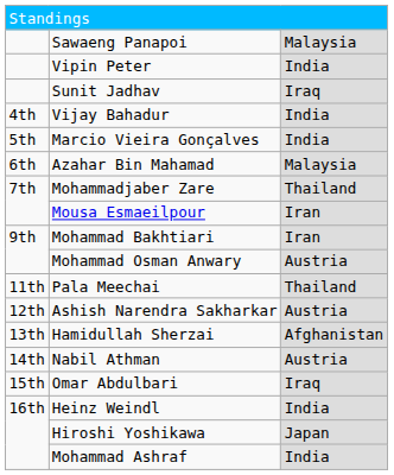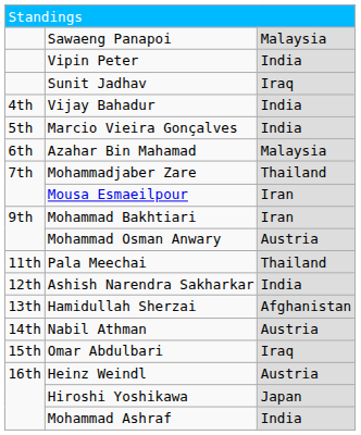 <table class="wikitable">
 <tr>
 <td colspan="3" style="background:#00baff;color:#fff">Standings</td>
 </tr>
 <tr>
 <td></td>
 <td>Sawaeng Panapoi</td>
 <td style="background:#dddddd"> Malaysia</td>
 </tr>
 <tr>
 <td></td>
 <td>Vipin Peter</td>
 <td style="background:#dddddd"> India</td>
 </tr>
 <tr>
 <td></td>
 <td>Sunit Jadhav</td>
 <td style="background:#dddddd"> Iraq</td>
 </tr>
 <tr>
 <td>4th</td>
 <td>Vijay Bahadur</td>
 <td style="background:#dddddd"> India</td>
 </tr>
 <tr>
 <td>5th</td>
 <td>Marcio Vieira Gonçalves</td>
 <td style="background:#dddddd"> India</td>
 </tr>
 <tr>
 <td>6th</td>
 <td>Azahar Bin Mahamad</td>
 <td style="background:#dddddd"> Malaysia</td>
 </tr>
 <tr>
 <td valign=top rowspan=2>7th</td>
 <td>Mohammadjaber Zare</td>
 <td style="background:#dddddd"> Thailand</td>
 </tr>
 <tr>
 <td><a href='#'>Mousa Esmaeilpour</a></td>
 <td style="background:#dddddd"> Iran</td>
 </tr>
 <tr>
 <td valign=top rowspan=2>9th</td>
 <td>Mohammad Bakhtiari</td>
 <td style="background:#dddddd"> Iran</td>
 </tr>
 <tr>
 <td>Mohammad Osman Anwary</td>
 <td style="background:#dddddd"> Austria</td>
 </tr>
 <tr>
 <td>11th</td>
 <td>Pala Meechai</td>
 <td style="background:#dddddd"> Thailand</td>
 </tr>
 <tr>
 <td>12th</td>
 <td>Ashish Narendra Sakharkar</td>
-<td style="background:#dddddd"> Austria</td>
+<td style="background:#dddddd"> India</td>
 </tr>
 <tr>
 <td>13th</td>
 <td>Hamidullah Sherzai</td>
 <td style="background:#dddddd"> Afghanistan</td>
 </tr>
 <tr>
 <td>14th</td>
 <td>Nabil Athman</td>
 <td style="background:#dddddd"> Austria</td>
 </tr>
 <tr>
 <td>15th</td>
 <td>Omar Abdulbari</td>
 <td style="background:#dddddd"> Iraq</td>
 </tr>
 <tr>
 <td valign=top rowspan=3>16th</td>
 <td>Heinz Weindl</td>
-<td style="background:#dddddd"> India</td>
+<td style="background:#dddddd"> Austria</td>
 </tr>
 <tr>
 <td>Hiroshi Yoshikawa</td>
 <td style="background:#dddddd"> Japan</td>
 </tr>
 <tr>
 <td>Mohammad Ashraf</td>
 <td style="background:#dddddd"> India</td>
 </tr>
 </table>
